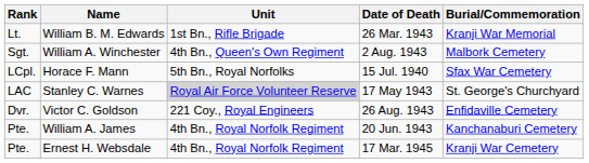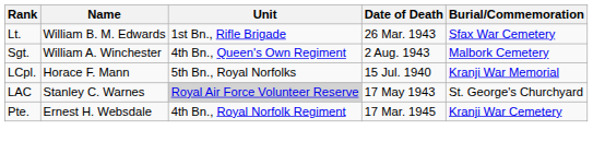 <table class="wikitable">
 <tr>
 <th>Rank</th>
 <th>Name</th>
 <th>Unit</th>
 <th>Date of Death</th>
 <th>Burial/Commemoration</th>
 </tr>
 <tr>
 <td>Lt.</td>
 <td>William B. M. Edwards</td>
 <td>1st Bn., <a href='#'>Rifle Brigade</a></td>
 <td>26 Mar. 1943</td>
-<td><a href='#'>Kranji War Memorial</a></td>
+<td><a href='#'>Sfax War Cemetery</a></td>
 </tr>
 <tr>
 <td>Sgt.</td>
 <td>William A. Winchester</td>
 <td>4th Bn., <a href='#'>Queen's Own Regiment</a></td>
 <td>2 Aug. 1943</td>
 <td><a href='#'>Malbork Cemetery</a></td>
 </tr>
 <tr>
 <td>LCpl.</td>
 <td>Horace F. Mann</td>
 <td>5th Bn., Royal Norfolks</td>
 <td>15 Jul. 1940</td>
-<td><a href='#'>Sfax War Cemetery</a></td>
+<td><a href='#'>Kranji War Memorial</a></td>
 </tr>
 <tr>
 <td>LAC</td>
 <td>Stanley C. Warnes</td>
 <td style="background: lightgrey;"><a href='#'>Royal Air Force Volunteer Reserve</a></td>
 <td>17 May 1943</td>
 <td>St. George's Churchyard</td>
 </tr>
 <tr>
-<td>Dvr.</td>
-<td>Victor C. Goldson</td>
-<td>221 Coy., <a href='#'>Royal Engineers</a></td>
-<td>26 Aug. 1943</td>
-<td><a href='#'>Enfidaville Cemetery</a></td>
-</tr>
-<tr>
-<td>Pte.</td>
-<td>William A. James</td>
-<td>4th Bn., <a href='#'>Royal Norfolk Regiment</a></td>
-<td>20 Jun. 1943</td>
-<td><a href='#'>Kanchanaburi Cemetery</a></td>
-</tr>
-<tr>
 <td>Pte.</td>
 <td>Ernest H. Websdale</td>
 <td>4th Bn., <a href='#'>Royal Norfolk Regiment</a></td>
 <td>17 Mar. 1945</td>
 <td><a href='#'>Kranji War Cemetery</a></td>
 </tr>
 </table>
